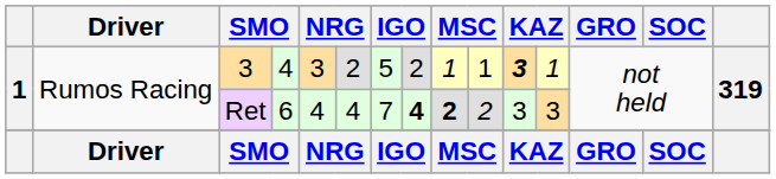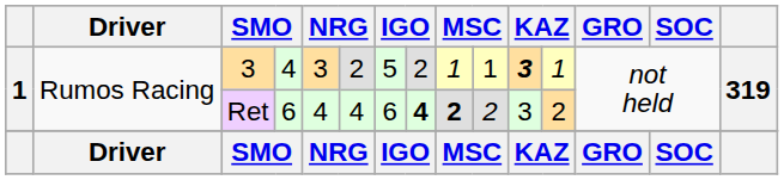 <table class="wikitable" style="font-size: 85%; text-align: center">
 <tr valign="top">
 <th valign="middle"></th>
 <th valign="middle">Driver</th>
 <th colspan=2><a href='#'>SMO</a></th>
 <th colspan=2><a href='#'>NRG</a></th>
 <th colspan=2><a href='#'>IGO</a></th>
 <th colspan=2><a href='#'>MSC</a></th>
 <th colspan=2><a href='#'>KAZ</a></th>
 <th colspan=2><a href='#'>GRO</a></th>
 <th colspan=2><a href='#'>SOC</a></th>
 <th valign="middle"></th>
 </tr>
 <tr>
 <th rowspan="2">1</th>
 <td rowspan="2" align=left>Rumos Racing</td>
 <td style="background:#ffdf9f;">3</td>
 <td style="background:#dfffdf;">4</td>
 <td style="background:#ffdf9f;">3</td>
 <td style="background:#dfdfdf;">2</td>
 <td style="background:#dfffdf;">5</td>
 <td style="background:#dfdfdf;">2</td>
 <td style="background:#ffffbf;"><em>1</em></td>
 <td style="background:#ffffbf;">1</td>
 <td style="background:#ffdf9f;"><strong><em>3</em></strong></td>
 <td style="background:#ffffbf;"><em>1</em></td>
 <td rowspan="2" colspan="4"><em>not<br>held</em></td>
 <th rowspan="2">319</th>
 </tr>
 <tr>
 <td style="background:#efcfff;">Ret</td>
 <td style="background:#dfffdf;">6</td>
 <td style="background:#dfffdf;">4</td>
 <td style="background:#dfffdf;">4</td>
-<td style="background:#dfffdf;">7</td>
+<td style="background:#dfffdf;">6</td>
 <td style="background:#dfffdf;"><strong>4</strong></td>
 <td style="background:#dfdfdf;"><strong>2</strong></td>
 <td style="background:#dfdfdf;"><em>2</em></td>
 <td style="background:#dfffdf;">3</td>
-<td style="background:#ffdf9f;">3</td>
+<td style="background:#ffdf9f;">2</td>
 </tr>
 <tr>
 </tr>
 <tr valign="top">
 <th valign="middle"></th>
 <th valign="middle">Driver</th>
 <th colspan=2><a href='#'>SMO</a></th>
 <th colspan=2><a href='#'>NRG</a></th>
 <th colspan=2><a href='#'>IGO</a></th>
 <th colspan=2><a href='#'>MSC</a></th>
 <th colspan=2><a href='#'>KAZ</a></th>
 <th colspan=2><a href='#'>GRO</a></th>
 <th colspan=2><a href='#'>SOC</a></th>
 <th valign="middle"></th>
 </tr>
 </table>
